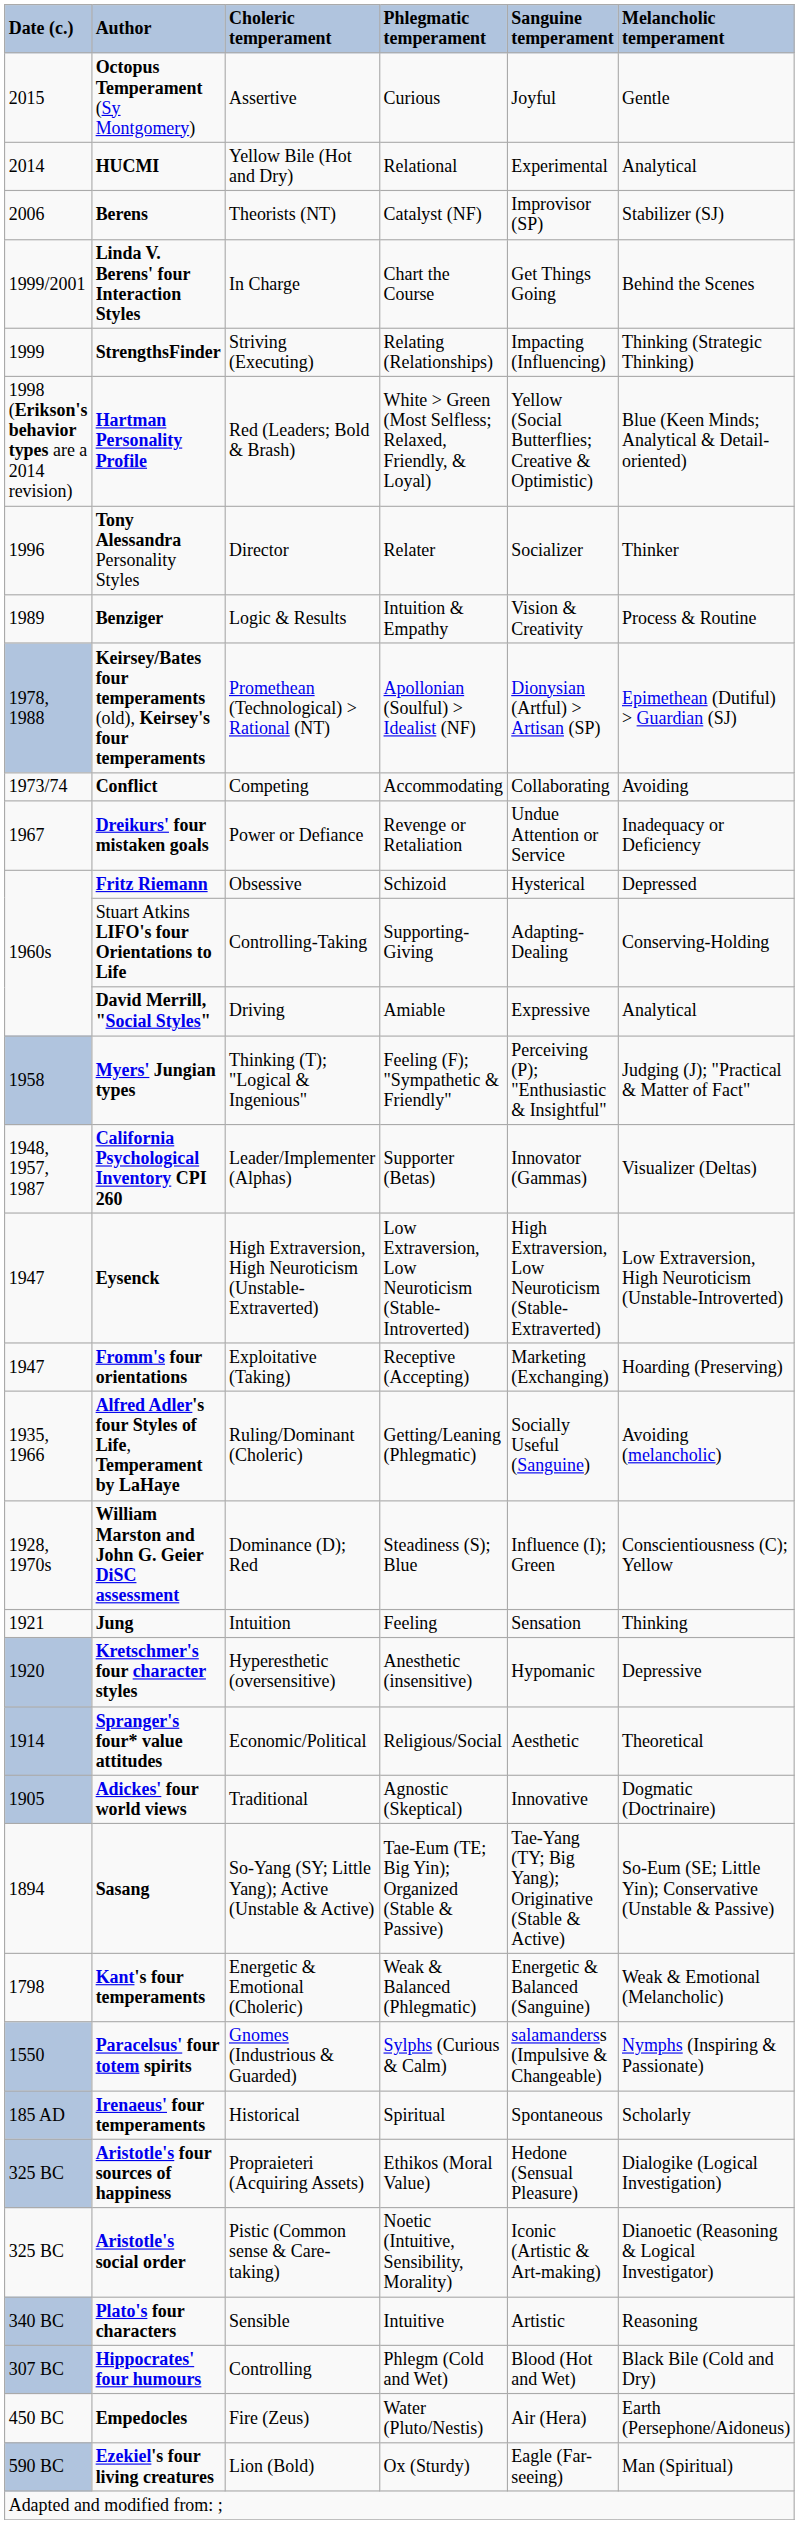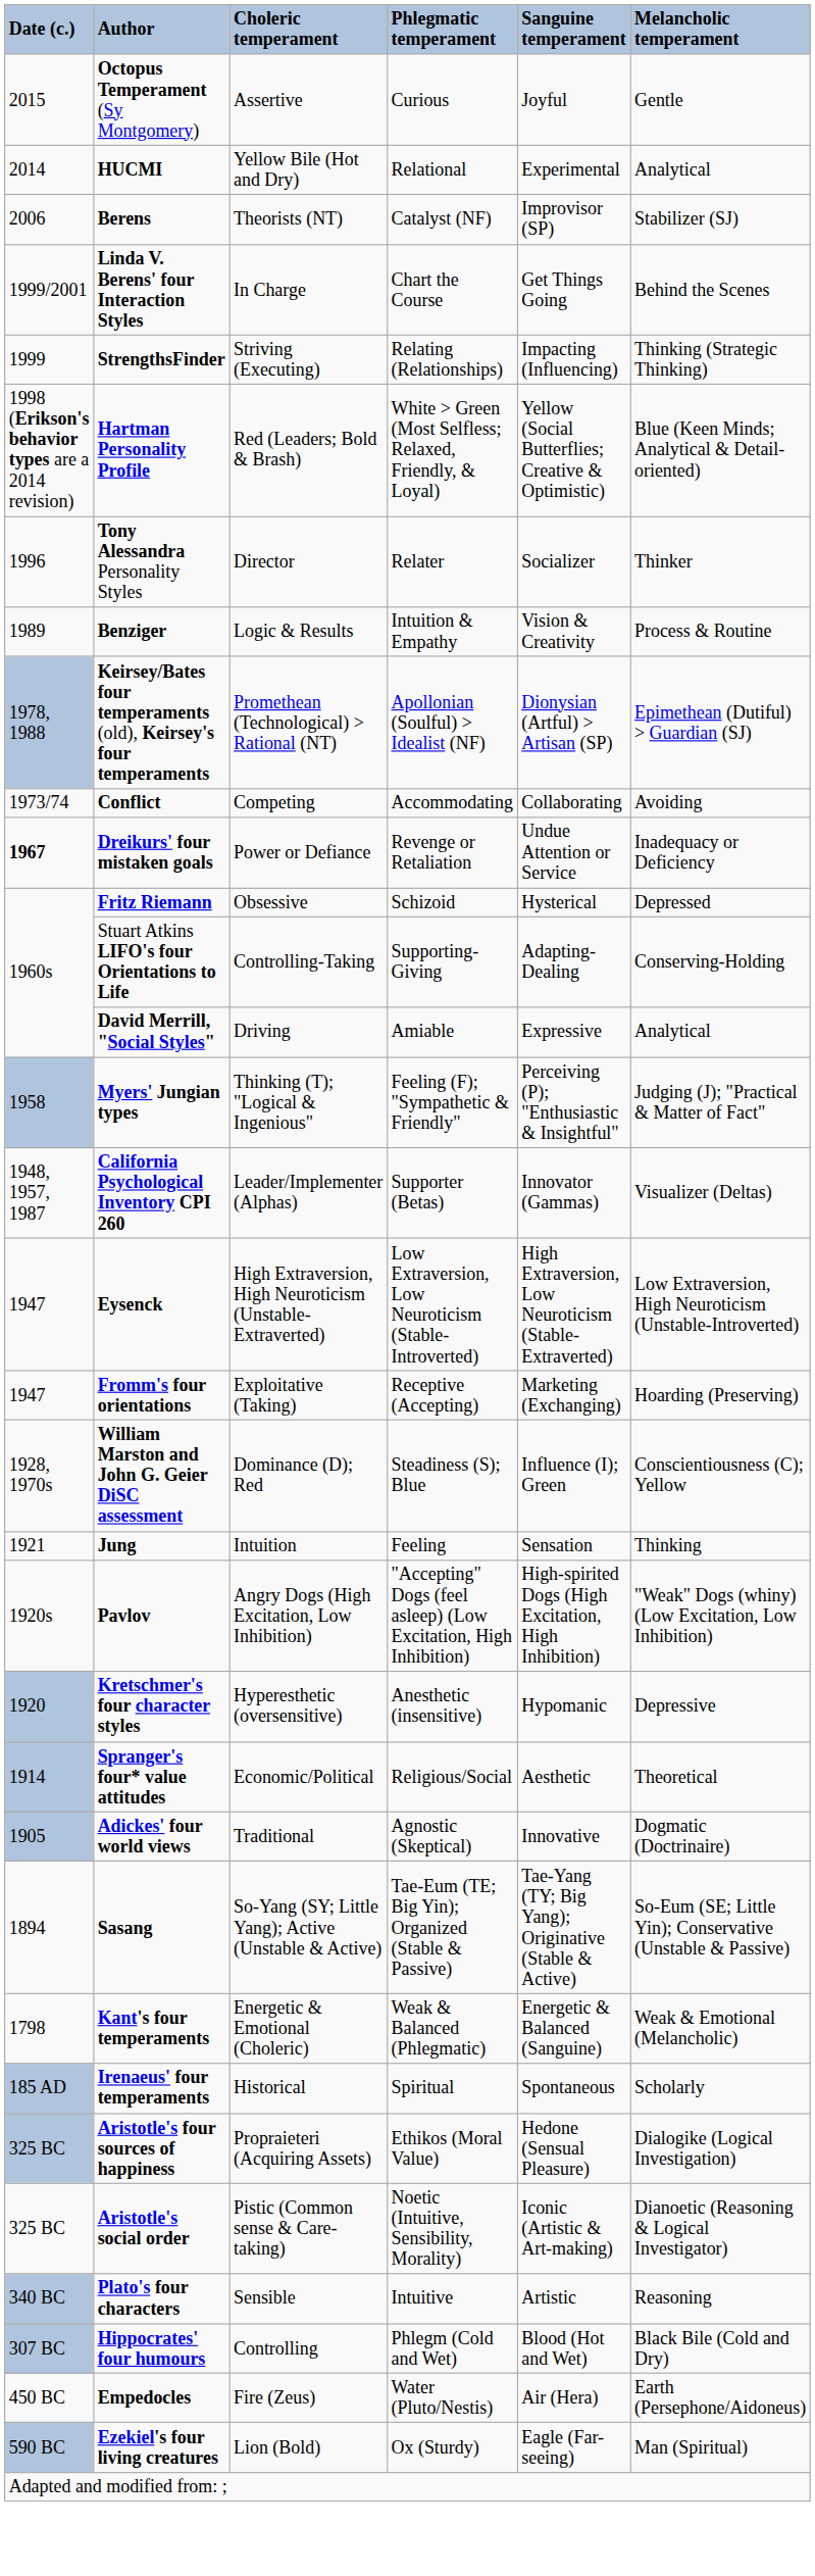 <table class="wikitable">
 <tr>
 <td bgcolor="#b0c4de"><strong>Date (c.)</strong></td>
 <td bgcolor="#b0c4de"><strong>Author</strong></td>
 <td bgcolor="#b0c4de"><strong>Choleric temperament</strong></td>
 <td bgcolor="#b0c4de"><strong>Phlegmatic temperament</strong></td>
 <td bgcolor="#b0c4de"><strong>Sanguine temperament</strong></td>
 <td bgcolor="#b0c4de"><strong>Melancholic temperament</strong></td>
 </tr>
 <tr>
 <td>2015</td>
 <td><strong>Octopus Temperament</strong> (<a href='#'>Sy Montgomery</a>)</td>
 <td>Assertive</td>
 <td>Curious</td>
 <td>Joyful</td>
 <td>Gentle</td>
 </tr>
 <tr>
 <td>2014</td>
 <td><strong>HUCMI</strong></td>
 <td>Yellow Bile (Hot and Dry)</td>
 <td>Relational</td>
 <td>Experimental</td>
 <td>Analytical</td>
 </tr>
 <tr>
 <td>2006</td>
 <td><strong>Berens</strong></td>
 <td>Theorists (NT)</td>
 <td>Catalyst (NF)</td>
 <td>Improvisor (SP)</td>
 <td>Stabilizer (SJ)</td>
 </tr>
 <tr>
 <td>1999/2001</td>
 <td><strong>Linda V. Berens' four Interaction Styles</strong></td>
 <td>In Charge</td>
 <td>Chart the Course</td>
 <td>Get Things Going</td>
 <td>Behind the Scenes</td>
 </tr>
 <tr>
 <td>1999</td>
 <td><strong>StrengthsFinder</strong></td>
 <td>Striving (Executing)</td>
 <td>Relating (Relationships)</td>
 <td>Impacting (Influencing)</td>
 <td>Thinking (Strategic Thinking)</td>
 </tr>
 <tr>
 <td>1998 (<strong>Erikson's behavior types</strong> are a 2014 revision)</td>
 <td><strong><a href='#'>Hartman Personality Profile</a></strong></td>
 <td>Red (Leaders; Bold & Brash)</td>
 <td>White > Green (Most Selfless; Relaxed, Friendly, & Loyal)</td>
 <td>Yellow (Social Butterflies; Creative & Optimistic)</td>
 <td>Blue (Keen Minds; Analytical & Detail-oriented)</td>
 </tr>
 <tr>
 <td>1996</td>
 <td><strong>Tony Alessandra</strong> Personality Styles</td>
 <td>Director</td>
 <td>Relater</td>
 <td>Socializer</td>
 <td>Thinker</td>
 </tr>
 <tr>
 <td>1989</td>
 <td><strong>Benziger</strong></td>
 <td>Logic & Results</td>
 <td>Intuition & Empathy</td>
 <td>Vision & Creativity</td>
 <td>Process & Routine</td>
 </tr>
 <tr>
 <td bgcolor="#b0c4de">1978, 1988</td>
 <td><strong>Keirsey/Bates four temperaments</strong> (old), <strong>Keirsey's four temperaments</strong></td>
 <td><a href='#'>Promethean</a> (Technological) > <a href='#'>Rational</a> (NT)</td>
 <td><a href='#'>Apollonian</a> (Soulful) > <a href='#'>Idealist</a> (NF)</td>
 <td><a href='#'>Dionysian</a> (Artful) > <a href='#'>Artisan</a> (SP)</td>
 <td><a href='#'>Epimethean</a> (Dutiful) > <a href='#'>Guardian</a> (SJ)</td>
 </tr>
 <tr>
 <td>1973/74</td>
 <td><strong>Conflict</strong></td>
 <td>Competing</td>
 <td>Accommodating</td>
 <td>Collaborating</td>
 <td>Avoiding</td>
 </tr>
 <tr>
-<td>1967</td>
+<td><strong>1967</strong></td>
 <td><strong><a href='#'>Dreikurs'</a> four mistaken goals</strong></td>
 <td>Power or Defiance</td>
 <td>Revenge or Retaliation</td>
 <td>Undue Attention or Service</td>
 <td>Inadequacy or Deficiency</td>
 </tr>
 <tr>
 <td rowspan="3">1960s</td>
 <td><strong><a href='#'>Fritz Riemann</a></strong></td>
 <td>Obsessive</td>
 <td>Schizoid</td>
 <td>Hysterical</td>
 <td>Depressed</td>
 </tr>
 <tr>
 <td>Stuart Atkins <strong>LIFO's four Orientations to Life</strong></td>
 <td>Controlling-Taking</td>
 <td>Supporting-Giving</td>
 <td>Adapting-Dealing</td>
 <td>Conserving-Holding</td>
 </tr>
 <tr>
 <td><strong>David Merrill, "<a href='#'>Social Styles</a>"</strong></td>
 <td>Driving</td>
 <td>Amiable</td>
 <td>Expressive</td>
 <td>Analytical</td>
 </tr>
 <tr>
 <td bgcolor="#b0c4de">1958</td>
 <td><strong><a href='#'>Myers'</a> Jungian types</strong></td>
 <td>Thinking (T); "Logical & Ingenious"</td>
 <td>Feeling (F); "Sympathetic & Friendly"</td>
 <td>Perceiving (P); "Enthusiastic & Insightful"</td>
 <td>Judging (J); "Practical & Matter of Fact"</td>
 </tr>
 <tr>
 <td>1948, 1957, 1987</td>
 <td><strong><a href='#'>California Psychological Inventory</a> CPI 260</strong></td>
 <td>Leader/Implementer (Alphas)</td>
 <td>Supporter (Betas)</td>
 <td>Innovator (Gammas)</td>
 <td>Visualizer (Deltas)</td>
 </tr>
 <tr>
 <td>1947</td>
 <td><strong>Eysenck</strong></td>
 <td>High Extraversion, High Neuroticism (Unstable-Extraverted)</td>
 <td>Low Extraversion, Low Neuroticism (Stable-Introverted)</td>
 <td>High Extraversion, Low Neuroticism (Stable-Extraverted)</td>
 <td>Low Extraversion, High Neuroticism (Unstable-Introverted)</td>
 </tr>
 <tr>
 <td>1947</td>
 <td><strong><a href='#'>Fromm's</a> four orientations</strong></td>
 <td>Exploitative (Taking)</td>
 <td>Receptive (Accepting)</td>
 <td>Marketing (Exchanging)</td>
 <td>Hoarding (Preserving)</td>
 </tr>
 <tr>
-<td>1935, 1966</td>
-<td><strong><a href='#'>Alfred Adler</a>'s four Styles of Life</strong>, <strong>Temperament by LaHaye</strong></td>
-<td>Ruling/Dominant (Choleric)</td>
-<td>Getting/Leaning (Phlegmatic)</td>
-<td>Socially Useful (<a href='#'>Sanguine</a>)</td>
-<td>Avoiding (<a href='#'>melancholic</a>)</td>
-</tr>
-<tr>
 <td>1928, 1970s</td>
 <td><strong>William Marston and John G. Geier <a href='#'>DiSC assessment</a></strong></td>
 <td>Dominance (D); Red</td>
 <td>Steadiness (S); Blue</td>
 <td>Influence (I); Green</td>
 <td>Conscientiousness (C); Yellow</td>
 </tr>
 <tr>
 <td>1921</td>
 <td><strong>Jung</strong></td>
 <td>Intuition</td>
 <td>Feeling</td>
 <td>Sensation</td>
 <td>Thinking</td>
+</tr>
+<tr>
+<td>1920s</td>
+<td><strong>Pavlov</strong></td>
+<td>Angry Dogs (High Excitation, Low Inhibition)</td>
+<td>"Accepting" Dogs (feel asleep) (Low Excitation, High Inhibition)</td>
+<td>High-spirited Dogs (High Excitation, High Inhibition)</td>
+<td>"Weak" Dogs (whiny) (Low Excitation, Low Inhibition)</td>
 </tr>
 <tr>
 <td bgcolor="#b0c4de">1920</td>
 <td><strong><a href='#'>Kretschmer's</a> four <a href='#'>character</a> styles</strong></td>
 <td>Hyperesthetic (oversensitive)</td>
 <td>Anesthetic (insensitive)</td>
 <td>Hypomanic</td>
 <td>Depressive</td>
 </tr>
 <tr>
 <td bgcolor="#b0c4de">1914</td>
 <td><strong><a href='#'>Spranger's</a> four* value attitudes</strong></td>
 <td>Economic/Political</td>
 <td>Religious/Social</td>
 <td>Aesthetic</td>
 <td>Theoretical</td>
 </tr>
 <tr>
 <td bgcolor="#b0c4de">1905</td>
 <td><strong><a href='#'>Adickes'</a> four world views</strong></td>
 <td>Traditional</td>
 <td>Agnostic (Skeptical)</td>
 <td>Innovative</td>
 <td>Dogmatic (Doctrinaire)</td>
 </tr>
 <tr>
 <td>1894</td>
 <td><strong>Sasang</strong></td>
 <td>So-Yang (SY; Little Yang); Active (Unstable & Active)</td>
 <td>Tae-Eum (TE; Big Yin); Organized (Stable & Passive)</td>
 <td>Tae-Yang (TY; Big Yang); Originative (Stable & Active)</td>
 <td>So-Eum (SE; Little Yin); Conservative (Unstable & Passive)</td>
 </tr>
 <tr>
 <td>1798</td>
 <td><strong><a href='#'>Kant</a>'s four temperaments</strong></td>
 <td>Energetic & Emotional (Choleric)</td>
 <td>Weak & Balanced (Phlegmatic)</td>
 <td>Energetic & Balanced (Sanguine)</td>
 <td>Weak & Emotional (Melancholic)</td>
-</tr>
-<tr>
-<td bgcolor="#b0c4de">1550</td>
-<td><strong><a href='#'>Paracelsus'</a> four <a href='#'>totem</a> spirits</strong></td>
-<td><a href='#'>Gnomes</a> (Industrious & Guarded)</td>
-<td><a href='#'>Sylphs</a> (Curious & Calm)</td>
-<td><a href='#'>salamanders</a>s (Impulsive & Changeable)</td>
-<td><a href='#'>Nymphs</a> (Inspiring & Passionate)</td>
 </tr>
 <tr>
 <td bgcolor="#b0c4de">185 AD</td>
 <td><strong><a href='#'>Irenaeus'</a> four temperaments</strong></td>
 <td>Historical</td>
 <td>Spiritual</td>
 <td>Spontaneous</td>
 <td>Scholarly</td>
 </tr>
 <tr>
 <td bgcolor="#b0c4de">325 BC</td>
 <td><strong><a href='#'>Aristotle's</a> four sources of happiness</strong></td>
 <td>Propraieteri (Acquiring Assets)</td>
 <td>Ethikos (Moral Value)</td>
 <td>Hedone (Sensual Pleasure)</td>
 <td>Dialogike (Logical Investigation)</td>
 </tr>
 <tr>
 <td>325 BC</td>
 <td><strong><a href='#'>Aristotle's</a> social order</strong></td>
 <td>Pistic (Common sense & Care-taking)</td>
 <td>Noetic (Intuitive, Sensibility, Morality)</td>
 <td>Iconic (Artistic & Art-making)</td>
 <td>Dianoetic (Reasoning & Logical Investigator)</td>
 </tr>
 <tr>
 <td bgcolor="#b0c4de">340 BC</td>
 <td><strong><a href='#'>Plato's</a> four characters</strong></td>
 <td>Sensible</td>
 <td>Intuitive</td>
 <td>Artistic</td>
 <td>Reasoning</td>
 </tr>
 <tr>
 <td bgcolor="#b0c4de">307 BC</td>
 <td><strong><a href='#'>Hippocrates'</a> <a href='#'>four humours</a></strong></td>
 <td>Controlling</td>
 <td>Phlegm (Cold and Wet)</td>
 <td>Blood (Hot and Wet)</td>
 <td>Black Bile (Cold and Dry)</td>
 </tr>
 <tr>
 <td>450 BC</td>
 <td><strong>Empedocles</strong></td>
 <td>Fire (Zeus)</td>
 <td>Water (Pluto/Nestis)</td>
 <td>Air (Hera)</td>
 <td>Earth (Persephone/Aidoneus)</td>
 </tr>
 <tr>
 <td bgcolor="#b0c4de">590 BC</td>
 <td><strong><a href='#'>Ezekiel</a>'s four living creatures</strong></td>
 <td>Lion (Bold)</td>
 <td>Ox (Sturdy)</td>
 <td>Eagle (Far-seeing)</td>
 <td>Man (Spiritual)</td>
 </tr>
 <tr>
 <td colspan="6">Adapted and modified from: ; </td>
 </tr>
 <tr>
 </tr>
 </table>
